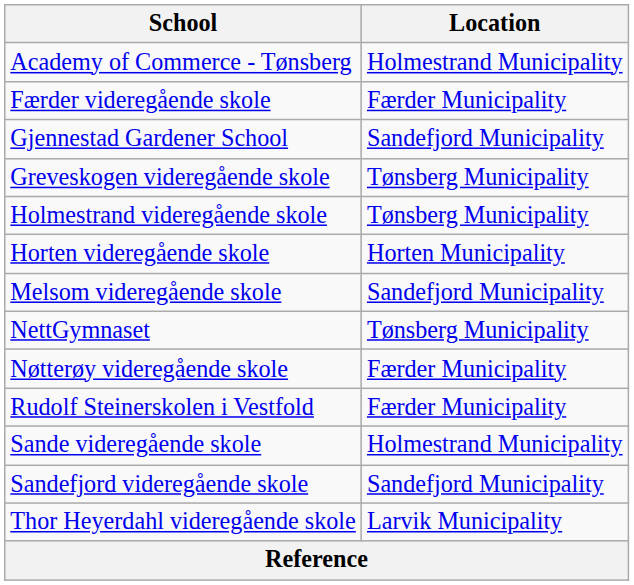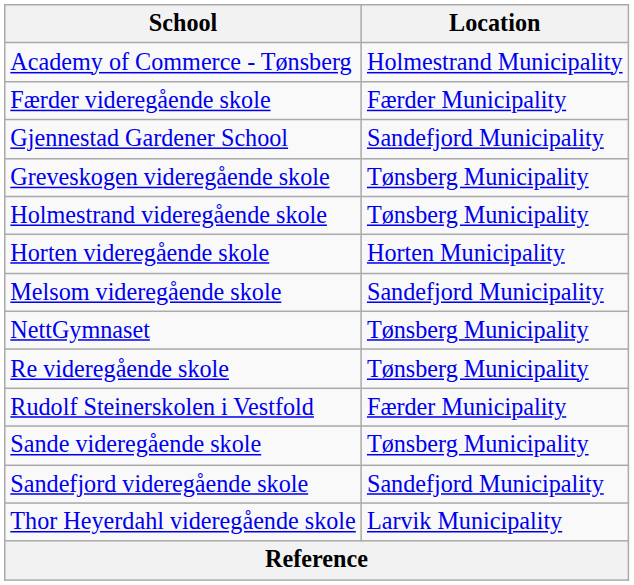 <table class="wikitable sortable">
 <tr>
 <th>School</th>
 <th>Location</th>
 </tr>
 <tr>
 <td><a href='#'>Academy of Commerce - Tønsberg</a></td>
 <td><a href='#'>Holmestrand Municipality</a></td>
 </tr>
 <tr>
 <td><a href='#'>Færder videregående skole</a></td>
 <td><a href='#'>Færder Municipality</a></td>
 </tr>
 <tr>
 <td><a href='#'>Gjennestad Gardener School</a></td>
 <td><a href='#'>Sandefjord Municipality</a></td>
 </tr>
 <tr>
 <td><a href='#'>Greveskogen videregående skole</a></td>
 <td><a href='#'>Tønsberg Municipality</a></td>
 </tr>
 <tr>
 <td><a href='#'>Holmestrand videregående skole</a></td>
 <td><a href='#'>Tønsberg Municipality</a></td>
 </tr>
 <tr>
 <td><a href='#'>Horten videregående skole</a></td>
 <td><a href='#'>Horten Municipality</a></td>
 </tr>
 <tr>
 <td><a href='#'>Melsom videregående skole</a></td>
 <td><a href='#'>Sandefjord Municipality</a></td>
 </tr>
 <tr>
 <td><a href='#'>NettGymnaset</a></td>
 <td><a href='#'>Tønsberg Municipality</a></td>
 </tr>
 <tr>
-<td><a href='#'>Nøtterøy videregående skole</a></td>
-<td><a href='#'>Færder Municipality</a></td>
+<td><a href='#'>Re videregående skole</a></td>
+<td><a href='#'>Tønsberg Municipality</a></td>
 </tr>
 <tr>
 <td><a href='#'>Rudolf Steinerskolen i Vestfold</a></td>
 <td><a href='#'>Færder Municipality</a></td>
 </tr>
 <tr>
 <td><a href='#'>Sande videregående skole</a></td>
-<td><a href='#'>Holmestrand Municipality</a></td>
+<td><a href='#'>Tønsberg Municipality</a></td>
 </tr>
 <tr>
 <td><a href='#'>Sandefjord videregående skole</a></td>
 <td><a href='#'>Sandefjord Municipality</a></td>
 </tr>
 <tr>
 <td><a href='#'>Thor Heyerdahl videregående skole</a></td>
 <td><a href='#'>Larvik Municipality</a></td>
 </tr>
 <tr>
 <th colspan="2">Reference</th>
 </tr>
 </table>
